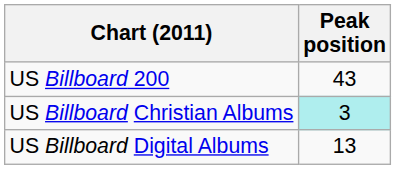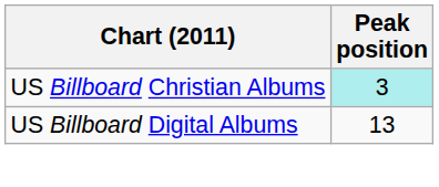 <table class="wikitable">
 <tr>
 <th>Chart (2011)</th>
 <th>Peak<br>position</th>
-</tr>
-<tr>
-<td>US <a href='#'><em>Billboard</em> 200</a></td>
-<td align="center">43</td>
 </tr>
 <tr>
 <td>US <em><a href='#'>Billboard</a></em> <a href='#'>Christian Albums</a></td>
 <td align="center" style="background: paleturquoise;">3</td>
 </tr>
 <tr>
 <td>US <em>Billboard</em> <a href='#'>Digital Albums</a></td>
 <td align="center">13</td>
 </tr>
 </table>
